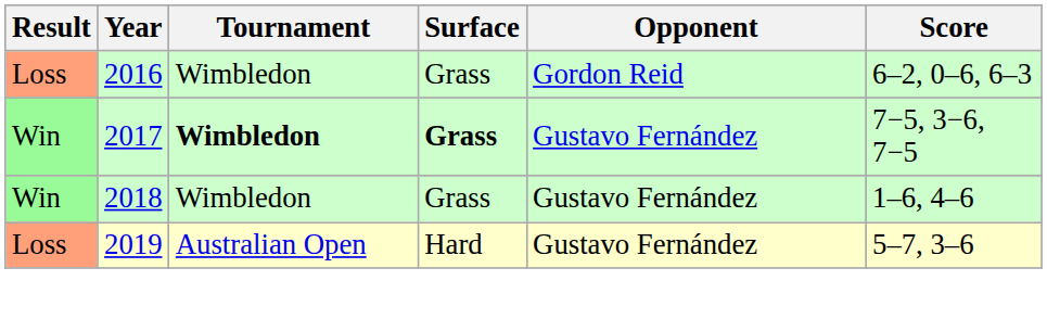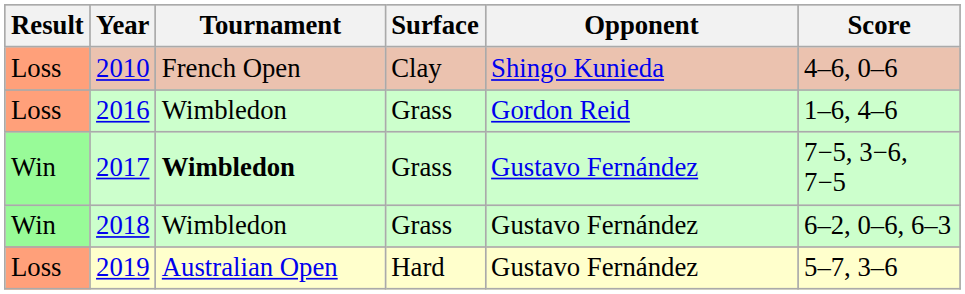 <table class="sortable wikitable">
 <tr>
 <th>Result</th>
 <th style="width:25px;">Year</th>
 <th style="width:130px;">Tournament</th>
 <th style="width:20px;">Surface</th>
 <th style="width:180px;">Opponent</th>
 <th style="width:90px;" class="unsortable">Score</th>
 </tr>
+<tr style="background:#ebc2af;">
+<td bgcolor=ffa07a>Loss</td>
+<td><a href='#'>2010</a></td>
+<td>French Open</td>
+<td>Clay</td>
+<td> <a href='#'>Shingo Kunieda</a></td>
+<td>4–6, 0–6</td>
+</tr>
 <tr style="background:#cfc;">
 <td bgcolor=ffa07a>Loss</td>
 <td><a href='#'>2016</a></td>
 <td>Wimbledon</td>
 <td>Grass</td>
 <td> <a href='#'>Gordon Reid</a></td>
-<td>6–2, 0–6, 6–3</td>
+<td>1–6, 4–6</td>
 </tr>
 <tr style="background:#cfc;">
 <td bgcolor=98FB98>Win</td>
 <td><a href='#'>2017</a></td>
 <td><strong>Wimbledon</strong></td>
-<td><strong>Grass</strong></td>
+<td>Grass</td>
 <td> <a href='#'>Gustavo Fernández</a></td>
 <td>7−5, 3−6, 7−5</td>
 </tr>
 <tr style="background:#cfc;">
 <td bgcolor=98FB98>Win</td>
 <td><a href='#'>2018</a></td>
 <td>Wimbledon</td>
 <td>Grass</td>
 <td> Gustavo Fernández</td>
-<td>1–6, 4–6</td>
+<td>6–2, 0–6, 6–3</td>
 </tr>
 <tr style="background:#ffc;">
 <td bgcolor=ffa07a>Loss</td>
 <td><a href='#'>2019</a></td>
 <td><a href='#'>Australian Open</a></td>
 <td>Hard</td>
 <td> Gustavo Fernández</td>
 <td>5–7, 3–6</td>
 </tr>
 </table>
